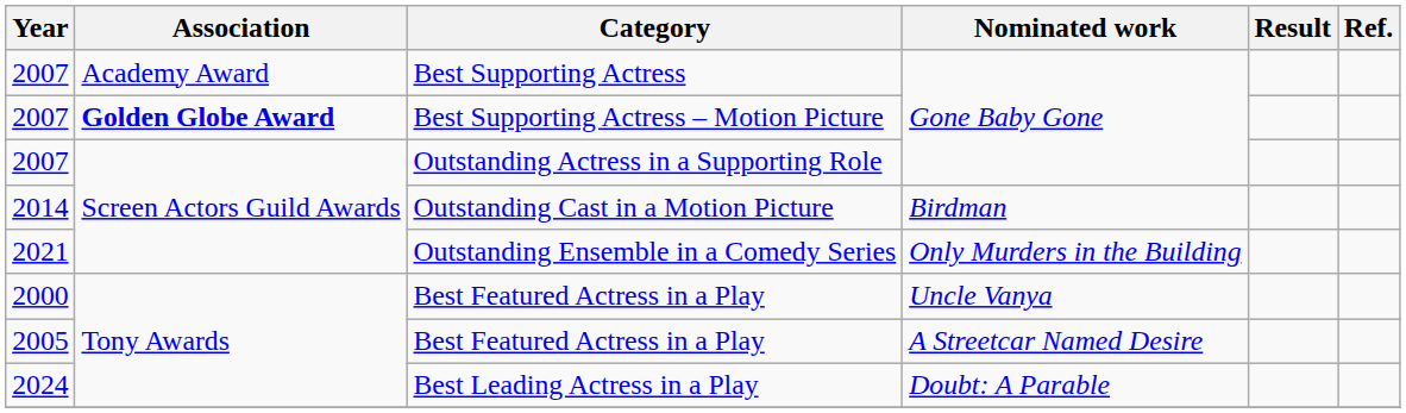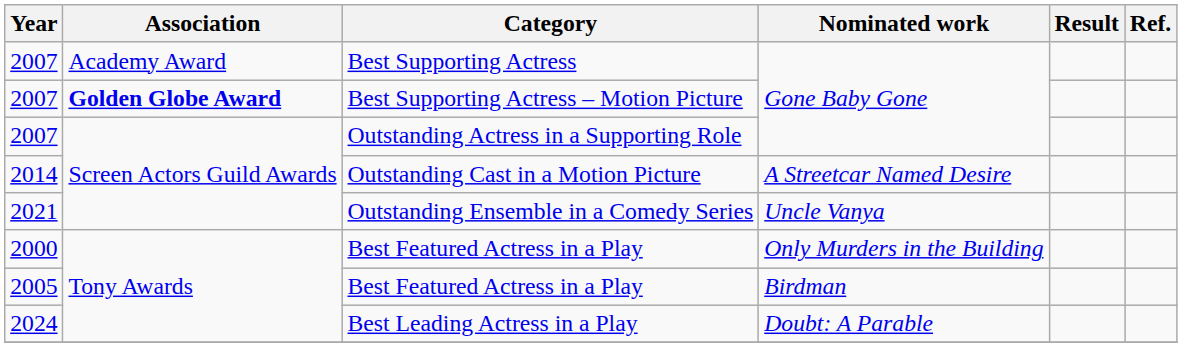 <table class="wikitable">
 <tr>
 <th>Year</th>
 <th>Association</th>
 <th>Category</th>
 <th>Nominated work</th>
 <th>Result</th>
 <th>Ref.</th>
 </tr>
 <tr>
 <td style="text-align:center;"><a href='#'>2007</a></td>
 <td><a href='#'>Academy Award</a></td>
 <td><a href='#'>Best Supporting Actress</a></td>
 <td rowspan=3><em><a href='#'>Gone Baby Gone</a></em></td>
 <td></td>
 <td></td>
 </tr>
 <tr>
 <td style="text-align:center;"><a href='#'>2007</a></td>
 <td><strong><a href='#'>Golden Globe Award</a></strong></td>
 <td><a href='#'>Best Supporting Actress – Motion Picture</a></td>
 <td></td>
 <td></td>
 </tr>
 <tr>
 <td style="text-align:center;"><a href='#'>2007</a></td>
 <td rowspan=3><a href='#'>Screen Actors Guild Awards</a></td>
 <td><a href='#'>Outstanding Actress in a Supporting Role</a></td>
 <td></td>
 <td></td>
 </tr>
 <tr>
 <td style="text-align:center;"><a href='#'>2014</a></td>
 <td><a href='#'>Outstanding Cast in a Motion Picture</a></td>
-<td><em><a href='#'>Birdman</a></em></td>
+<td><em><a href='#'>A Streetcar Named Desire</a></em></td>
 <td></td>
 <td></td>
 </tr>
 <tr>
 <td style="text-align:center;"><a href='#'>2021</a></td>
 <td><a href='#'>Outstanding Ensemble in a Comedy Series</a></td>
-<td><em><a href='#'>Only Murders in the Building</a></em></td>
+<td><em><a href='#'>Uncle Vanya</a></em></td>
 <td></td>
 <td></td>
 </tr>
 <tr>
 <td style="text-align:center;"><a href='#'>2000</a></td>
 <td rowspan="3"><a href='#'>Tony Awards</a></td>
 <td><a href='#'>Best Featured Actress in a Play</a></td>
-<td><em><a href='#'>Uncle Vanya</a></em></td>
+<td><em><a href='#'>Only Murders in the Building</a></em></td>
 <td></td>
 <td></td>
 </tr>
 <tr>
 <td style="text-align:center;"><a href='#'>2005</a></td>
 <td><a href='#'>Best Featured Actress in a Play</a></td>
-<td><em><a href='#'>A Streetcar Named Desire</a></em></td>
+<td><em><a href='#'>Birdman</a></em></td>
 <td></td>
 <td></td>
 </tr>
 <tr>
 <td><a href='#'>2024</a></td>
 <td><a href='#'>Best Leading Actress in a Play</a></td>
 <td><em><a href='#'>Doubt: A Parable</a></em></td>
 <td></td>
 <td></td>
 </tr>
 <tr>
 </tr>
 </table>
